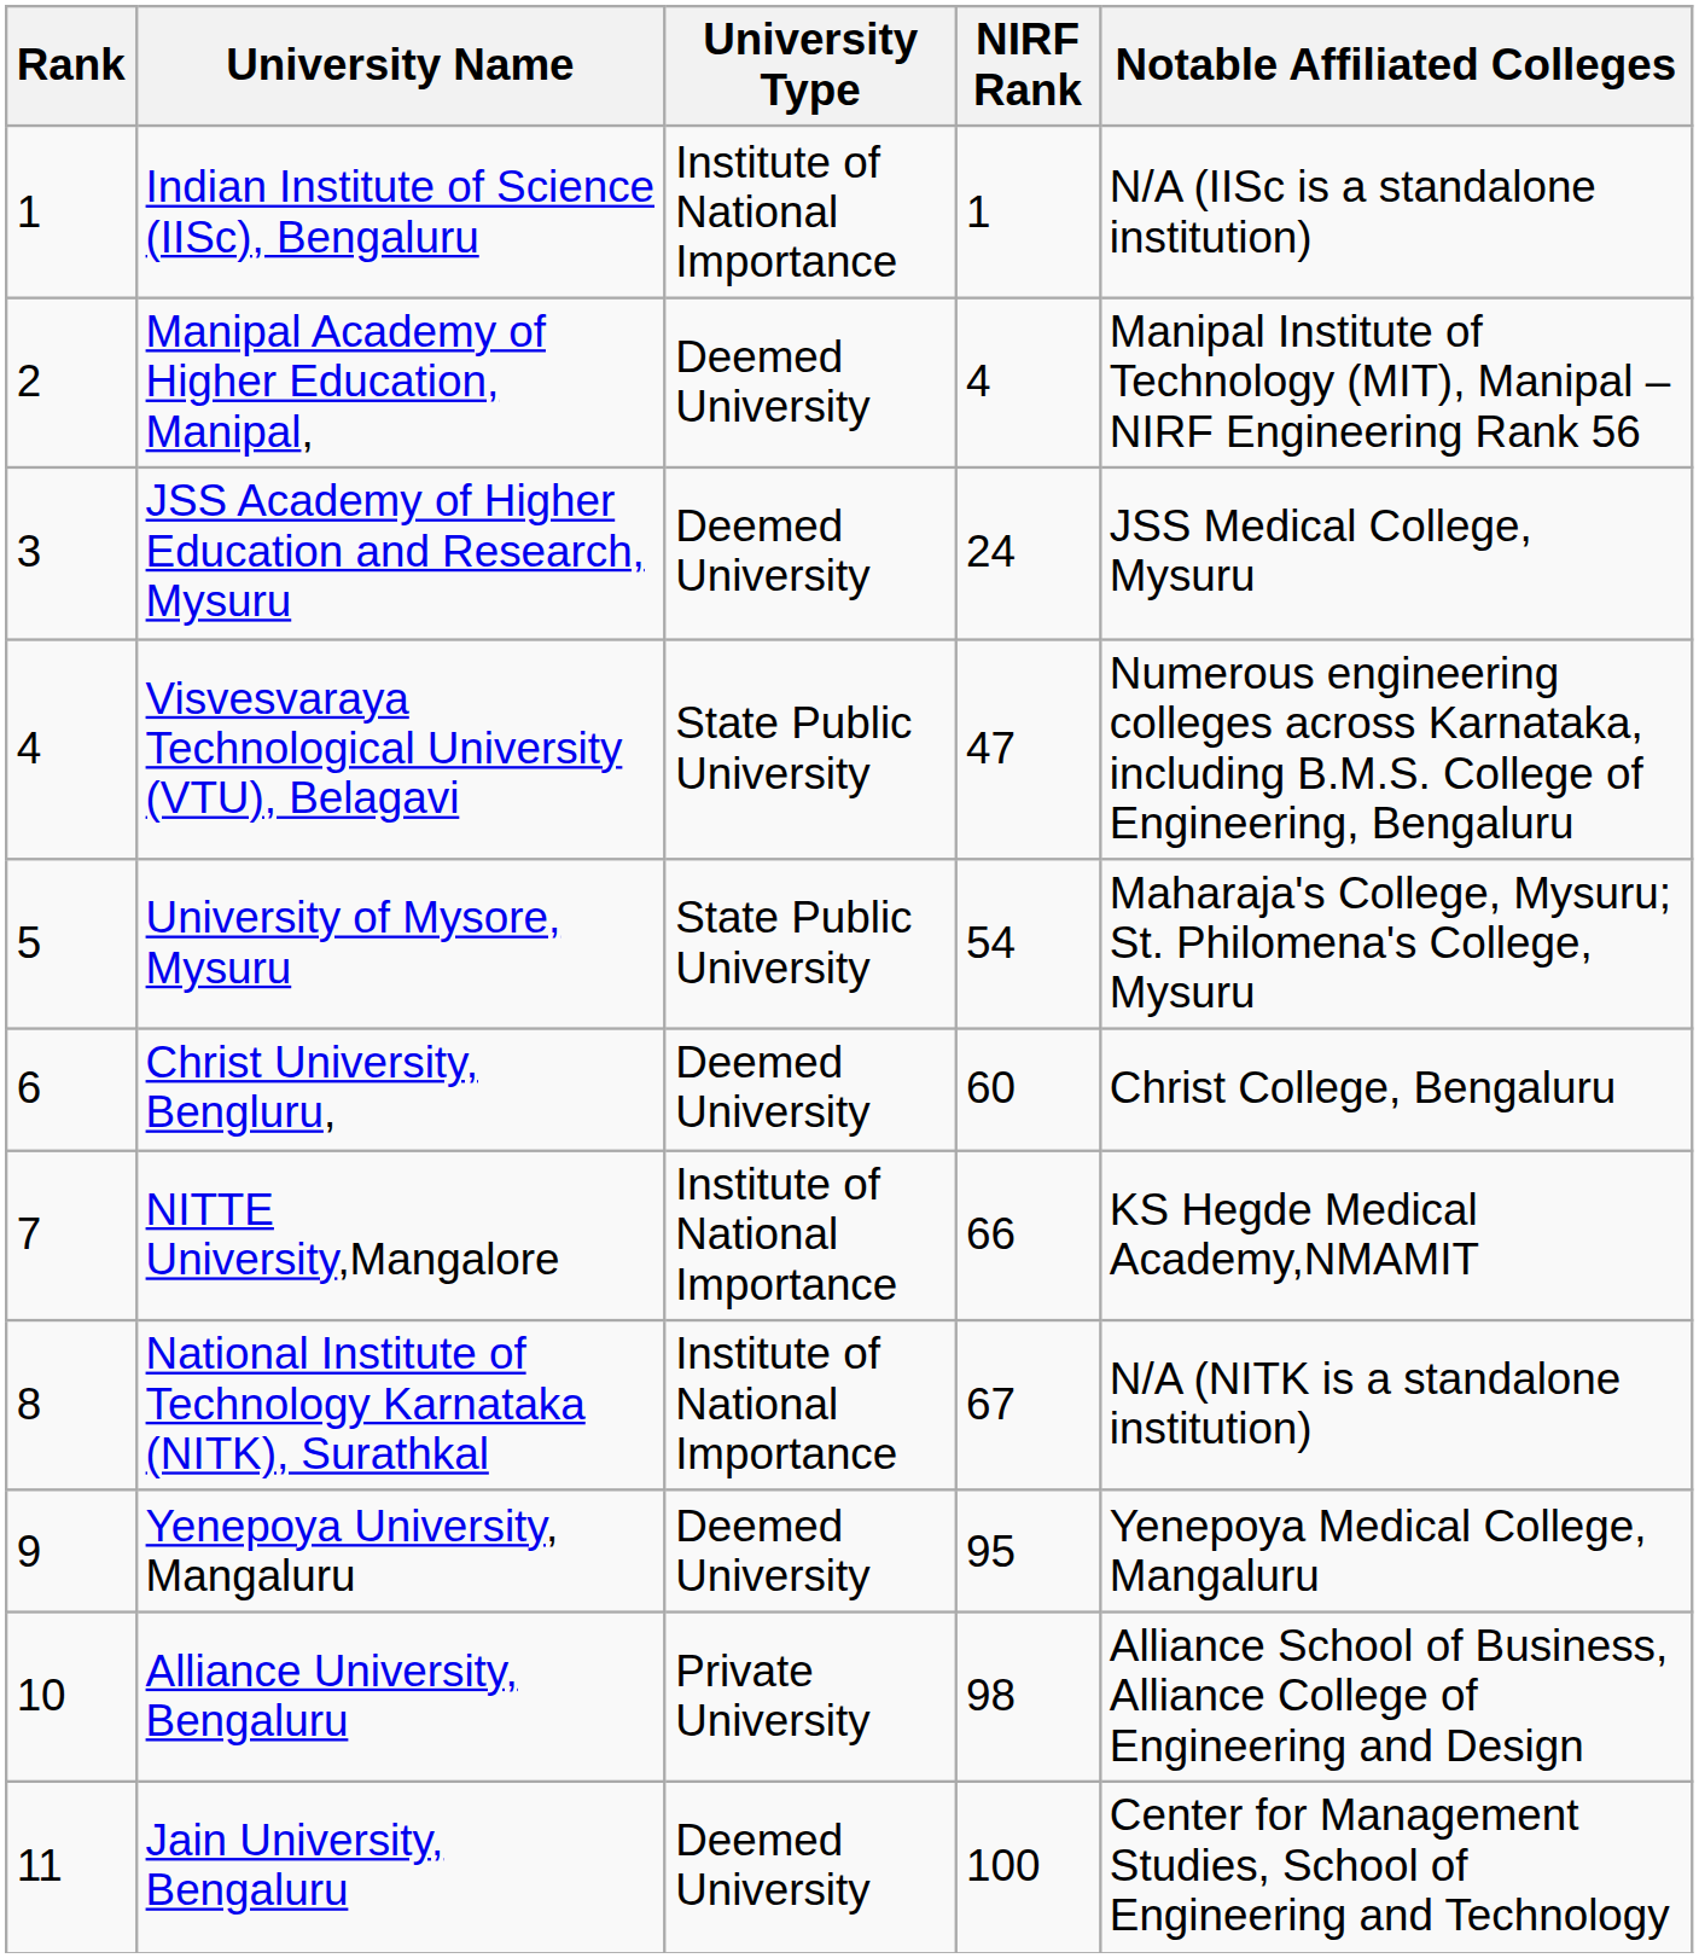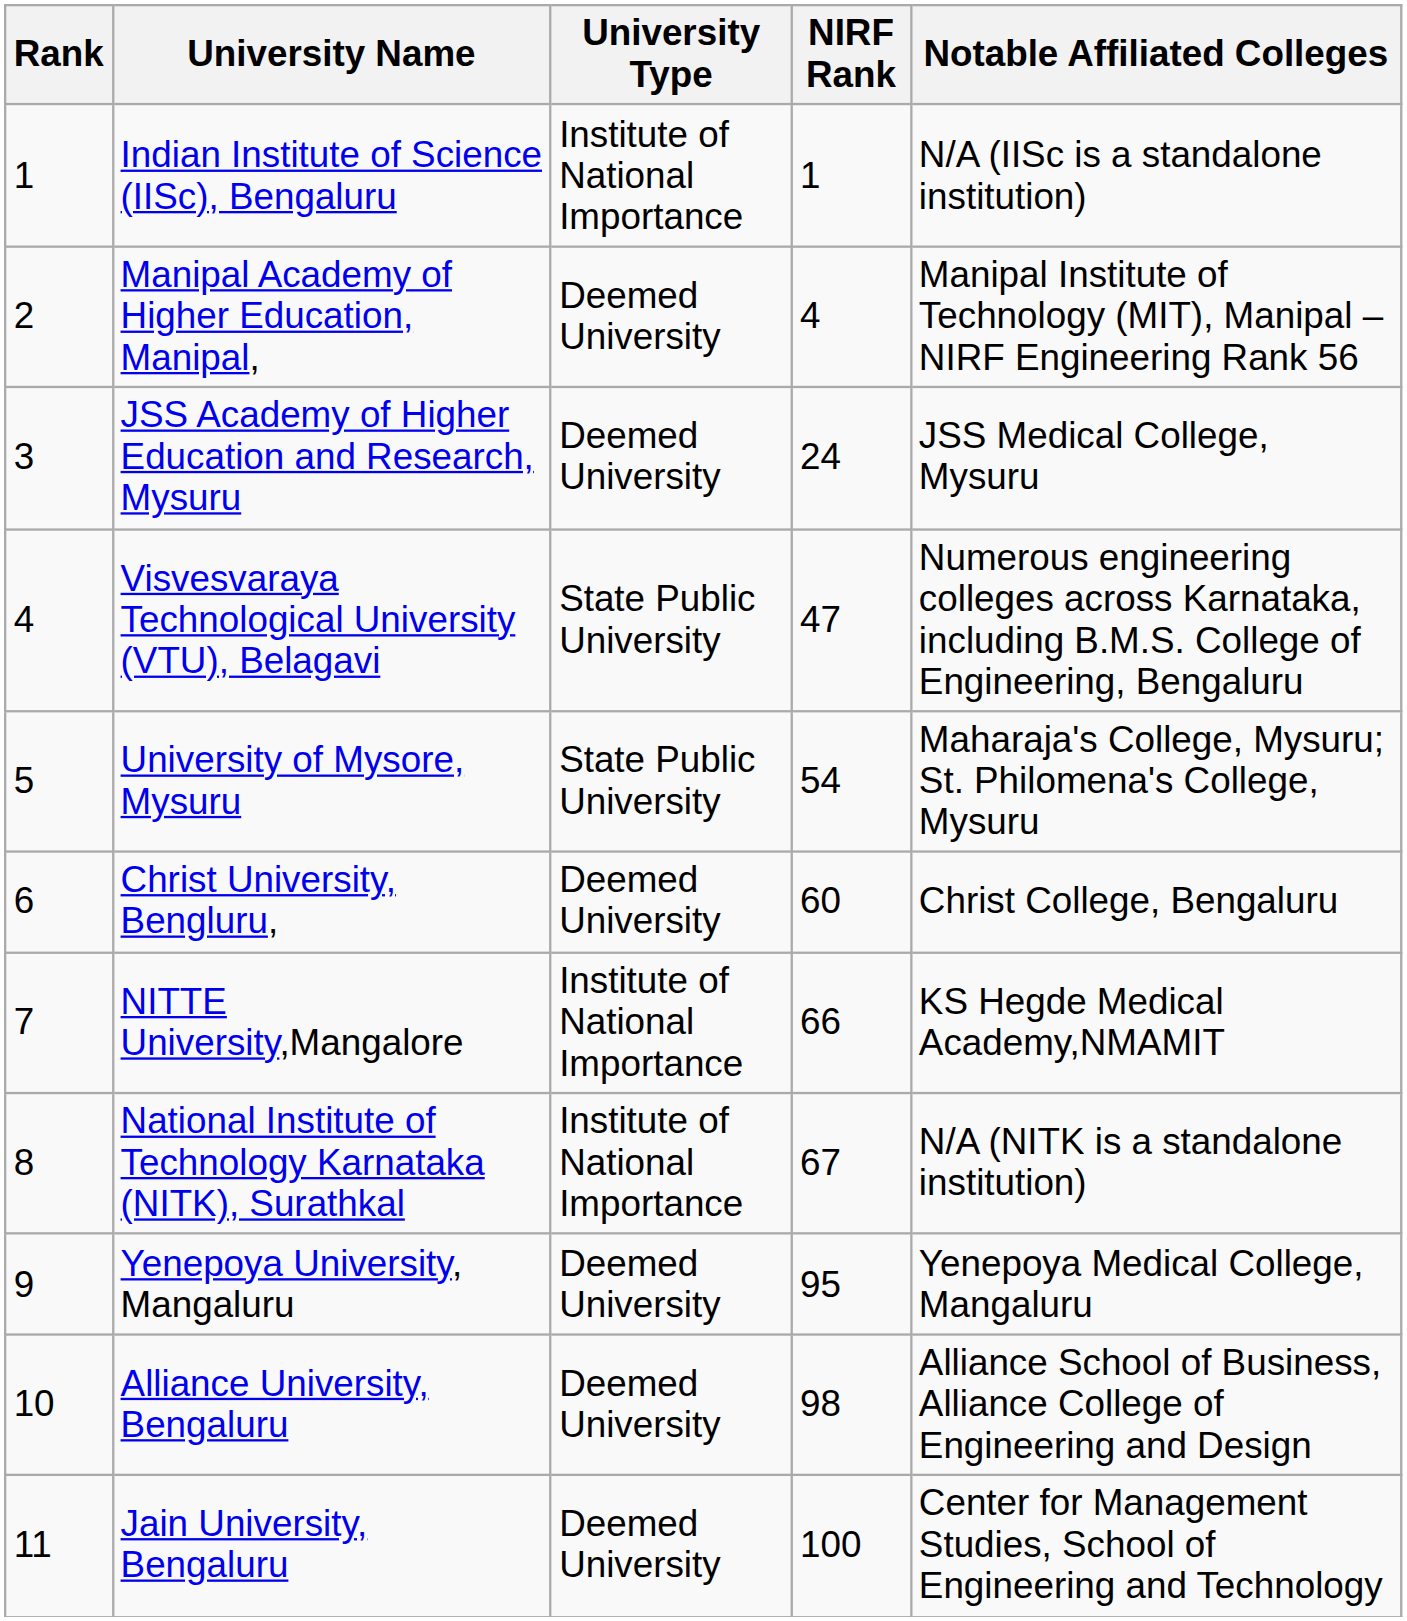 <table class="wikitable">
 <tr>
 <th>Rank</th>
 <th>University Name</th>
 <th>University Type</th>
 <th>NIRF Rank</th>
 <th>Notable Affiliated Colleges</th>
 </tr>
 <tr>
 <td>1</td>
 <td><a href='#'>Indian Institute of Science (IISc), Bengaluru</a></td>
 <td>Institute of National Importance</td>
 <td>1</td>
 <td>N/A (IISc is a standalone institution)</td>
 </tr>
 <tr>
 <td>2</td>
 <td><a href='#'>Manipal Academy of Higher Education, Manipal</a>,</td>
 <td>Deemed University</td>
 <td>4</td>
 <td>Manipal Institute of Technology (MIT), Manipal – NIRF Engineering Rank 56</td>
 </tr>
 <tr>
 <td>3</td>
 <td><a href='#'>JSS Academy of Higher Education and Research, Mysuru</a></td>
 <td>Deemed University</td>
 <td>24</td>
 <td>JSS Medical College, Mysuru</td>
 </tr>
 <tr>
 <td>4</td>
 <td><a href='#'>Visvesvaraya Technological University (VTU), Belagavi</a></td>
 <td>State Public University</td>
 <td>47</td>
 <td>Numerous engineering colleges across Karnataka, including B.M.S. College of Engineering, Bengaluru</td>
 </tr>
 <tr>
 <td>5</td>
 <td><a href='#'>University of Mysore, Mysuru</a></td>
 <td>State Public University</td>
 <td>54</td>
 <td>Maharaja's College, Mysuru; St. Philomena's College, Mysuru</td>
 </tr>
 <tr>
 <td>6</td>
 <td><a href='#'>Christ University, Bengluru</a>,</td>
 <td>Deemed University</td>
 <td>60</td>
 <td>Christ College, Bengaluru</td>
 </tr>
 <tr>
 <td>7</td>
 <td><a href='#'>NITTE University</a>,Mangalore</td>
 <td>Institute of National Importance</td>
 <td>66</td>
 <td>KS Hegde Medical Academy,NMAMIT</td>
 </tr>
 <tr>
 <td>8</td>
 <td><a href='#'>National Institute of Technology Karnataka (NITK), Surathkal</a></td>
 <td>Institute of National Importance</td>
 <td>67</td>
 <td>N/A (NITK is a standalone institution)</td>
 </tr>
 <tr>
 <td>9</td>
 <td><a href='#'>Yenepoya University</a>, Mangaluru</td>
 <td>Deemed University</td>
 <td>95</td>
 <td>Yenepoya Medical College, Mangaluru</td>
 </tr>
 <tr>
 <td>10</td>
 <td><a href='#'>Alliance University, Bengaluru</a></td>
-<td>Private University</td>
+<td>Deemed University</td>
 <td>98</td>
 <td>Alliance School of Business, Alliance College of Engineering and Design</td>
 </tr>
 <tr>
 <td>11</td>
 <td><a href='#'>Jain University, Bengaluru</a></td>
 <td>Deemed University</td>
 <td>100</td>
 <td>Center for Management Studies, School of Engineering and Technology</td>
 </tr>
 <tr>
 </tr>
 </table>
